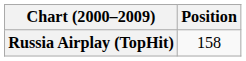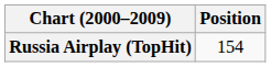 <table class="wikitable plainrowheaders" style="text-align:center">
 <tr>
 <th scope="col">Chart (2000–2009)</th>
 <th scope="col">Position</th>
 </tr>
 <tr>
 <th scope="row">Russia Airplay (TopHit)</th>
-<td>158</td>
+<td>154</td>
 </tr>
 </table>
